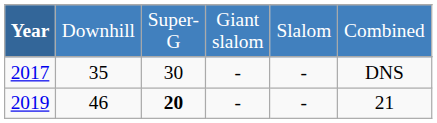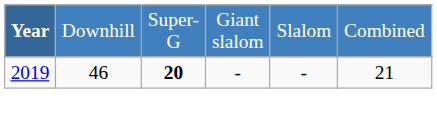 <table class="wikitable" style="font-size:100%; text-align:center; border:grey solid 1px; border-collapse:collapse;" width="40%">
 <tr style="background-color:#369; color:white;">
 <td rowspan="2" colspan="1" width="4%"><strong>Year</strong></td>
 </tr>
 <tr style="background-color:#4180be; color:white;">
 <td width="5%">Downhill</td>
 <td width="5%">Super-G</td>
 <td width="5%">Giant slalom</td>
 <td width="5%">Slalom</td>
 <td width="5%">Combined</td>
 </tr>
 <tr style="background-color:#8CB2D8; color:white;">
 </tr>
 <tr>
-<td><a href='#'>2017</a></td>
-<td>35</td>
-<td>30</td>
-<td>-</td>
-<td>-</td>
-<td>DNS</td>
-</tr>
-<tr>
 <td><a href='#'>2019</a></td>
 <td>46</td>
 <td><strong>20</strong></td>
 <td>-</td>
 <td>-</td>
 <td>21</td>
 </tr>
 </table>
